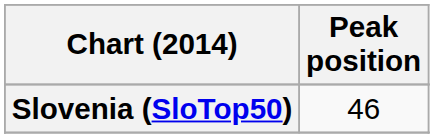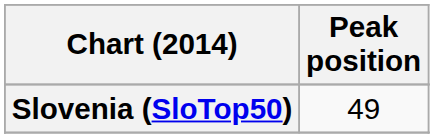 <table class="wikitable sortable plainrowheaders" style="text-align:center">
 <tr>
 <th>Chart (2014)</th>
 <th>Peak<br>position</th>
 </tr>
 <tr>
 </tr>
 <tr>
 </tr>
 <tr>
 </tr>
 <tr>
 </tr>
 <tr>
 </tr>
 <tr>
 </tr>
 <tr>
 </tr>
 <tr>
 </tr>
 <tr>
 <th scope="row">Slovenia (<a href='#'>SloTop50</a>)</th>
-<td align=center>46</td>
+<td align=center>49</td>
 </tr>
 <tr>
 </tr>
 <tr>
 </tr>
 </table>
